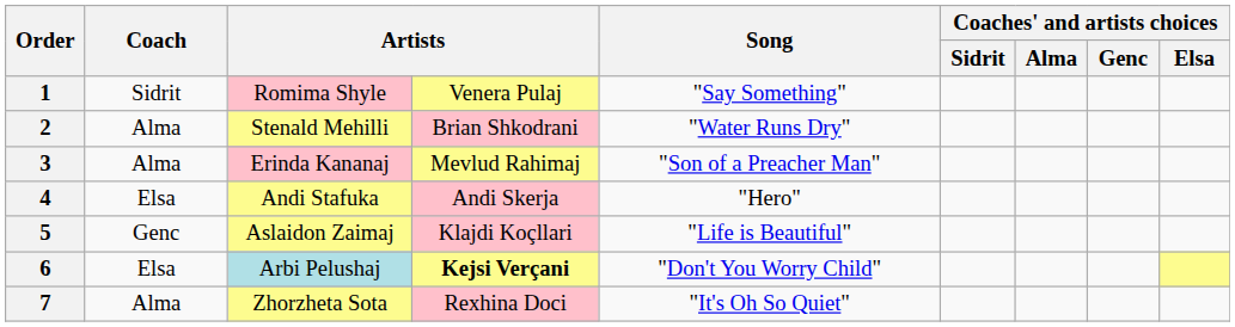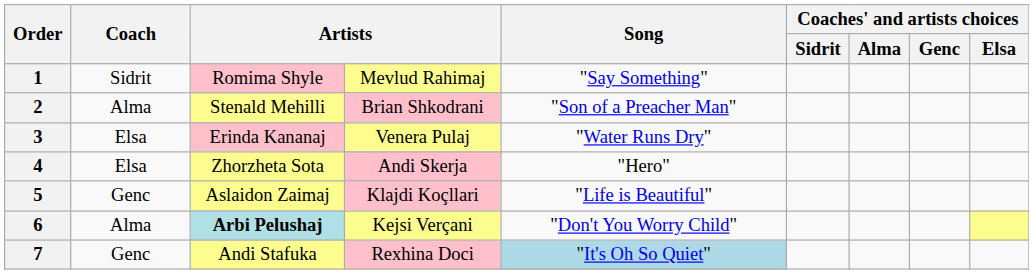 <table class="wikitable" style="text-align:center; width:100%;">
 <tr>
 <th scope="col" style="width:05%;" rowspan="2">Order</th>
 <th scope="col" style="width:10%;" rowspan="2">Coach</th>
 <th scope="col" style="width:26%;" colspan="2" rowspan="2">Artists</th>
 <th scope="col" style="width:24%;" rowspan="2">Song</th>
 <th scope="col" style="width:20%;" colspan="4">Coaches' and artists choices</th>
 </tr>
 <tr>
 <th style="width:05%;">Sidrit</th>
 <th style="width:05%;">Alma</th>
 <th style="width:05%;">Genc</th>
 <th style="width:05%;">Elsa</th>
 </tr>
 <tr>
 <th scope="col">1</th>
 <td>Sidrit</td>
 <td style="background:pink;text-align:center;">Romima Shyle</td>
-<td style="background:#fdfc8f;text-align:center;">Venera Pulaj</td>
+<td style="background:#fdfc8f;text-align:center;">Mevlud Rahimaj</td>
 <td>"<a href='#'>Say Something</a>"</td>
 <td></td>
 <td></td>
 <td></td>
 <td></td>
 </tr>
 <tr>
 <th scope="col">2</th>
 <td>Alma</td>
 <td style="background:#fdfc8f;text-align:center;">Stenald Mehilli</td>
 <td style="background:pink;text-align:center;">Brian Shkodrani</td>
-<td>"<a href='#'>Water Runs Dry</a>"</td>
+<td>"<a href='#'>Son of a Preacher Man</a>"</td>
 <td></td>
 <td></td>
 <td></td>
 <td></td>
 </tr>
 <tr>
 <th scope="col">3</th>
-<td>Alma</td>
+<td>Elsa</td>
 <td style="background:pink;text-align:center;">Erinda Kananaj</td>
-<td style="background:#fdfc8f;text-align:center;">Mevlud Rahimaj</td>
-<td>"<a href='#'>Son of a Preacher Man</a>"</td>
+<td style="background:#fdfc8f;text-align:center;">Venera Pulaj</td>
+<td>"<a href='#'>Water Runs Dry</a>"</td>
 <td></td>
 <td></td>
 <td></td>
 <td></td>
 </tr>
 <tr>
 <th scope="col">4</th>
 <td>Elsa</td>
-<td style="background:#fdfc8f;text-align:center;">Andi Stafuka</td>
+<td style="background:#fdfc8f;text-align:center;">Zhorzheta Sota</td>
 <td style="background:pink;text-align:center;">Andi Skerja</td>
 <td>"Hero"</td>
 <td></td>
 <td></td>
 <td></td>
 <td></td>
 </tr>
 <tr>
 <th scope="col">5</th>
 <td>Genc</td>
 <td style="background:#fdfc8f;text-align:center;">Aslaidon Zaimaj</td>
 <td style="background:pink;text-align:center;">Klajdi Koçllari</td>
 <td>"<a href='#'>Life is Beautiful</a>"</td>
 <td></td>
 <td></td>
 <td></td>
 <td></td>
 </tr>
 <tr>
 <th scope="col">6</th>
-<td>Elsa</td>
-<td style="background:#b0e0e6;text-align:center;">Arbi Pelushaj</td>
-<td style="background:#fdfc8f;text-align:center;"><strong>Kejsi Verçani</strong></td>
+<td>Alma</td>
+<td style="background:#b0e0e6;text-align:center;"><strong>Arbi Pelushaj</strong></td>
+<td style="background:#fdfc8f;text-align:center;">Kejsi Verçani</td>
 <td>"<a href='#'>Don't You Worry Child</a>"</td>
 <td></td>
 <td></td>
 <td></td>
 <td style="background:#fdfc8f;"><strong></strong></td>
 </tr>
 <tr>
 <th scope="col">7</th>
-<td>Alma</td>
-<td style="background:#fdfc8f;text-align:center;">Zhorzheta Sota</td>
+<td>Genc</td>
+<td style="background:#fdfc8f;text-align:center;">Andi Stafuka</td>
 <td style="background:pink;text-align:center;">Rexhina Doci</td>
-<td>"<a href='#'>It's Oh So Quiet</a>"</td>
+<td style="background: lightblue;">"<a href='#'>It's Oh So Quiet</a>"</td>
 <td></td>
 <td></td>
 <td></td>
 <td></td>
 </tr>
 </table>
